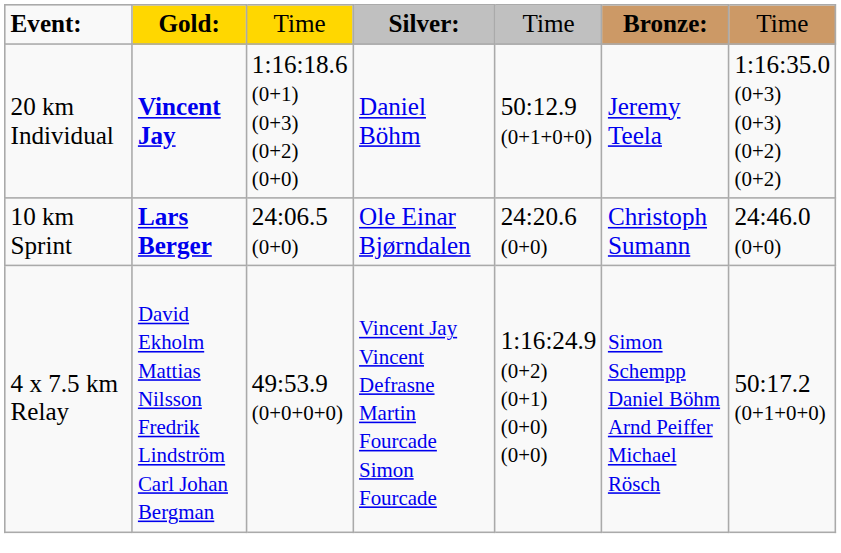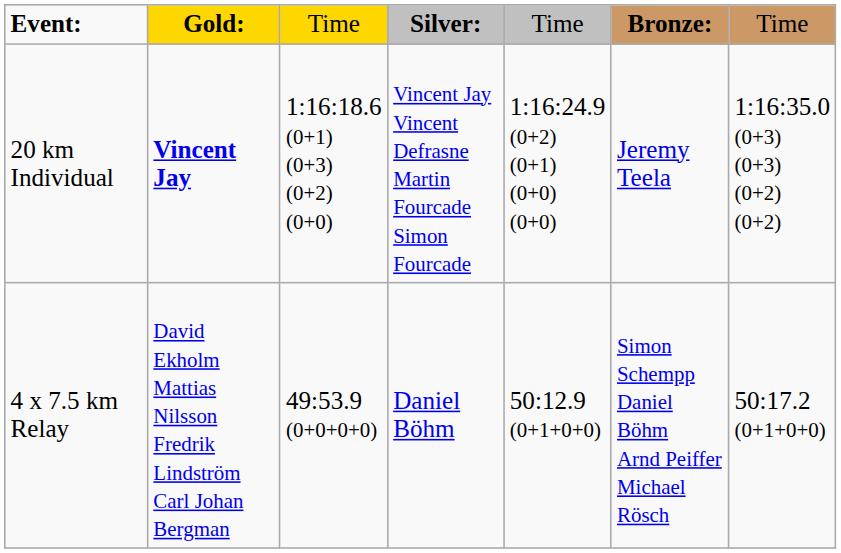 <table class="wikitable" width=85%>
 <tr>
 <td><strong>Event:</strong></td>
 <td style="text-align:center;background-color:gold;"><strong>Gold:</strong></td>
 <td style="text-align:center;background-color:gold;">Time</td>
 <td style="text-align:center;background-color:silver;"><strong>Silver:</strong></td>
 <td style="text-align:center;background-color:silver;">Time</td>
 <td style="text-align:center;background-color:#CC9966;"><strong>Bronze:</strong></td>
 <td style="text-align:center;background-color:#CC9966;">Time</td>
 </tr>
 <tr>
 <td>20 km Individual<br></td>
 <td><strong><a href='#'>Vincent Jay</a></strong><br><small></small></td>
 <td>1:16:18.6<br><small>(0+1)<br>(0+3)<br>(0+2)<br>(0+0)</small></td>
-<td><a href='#'>Daniel Böhm</a><br><small></small></td>
-<td>50:12.9<br><small>(0+1+0+0)</small></td>
+<td><br><small><a href='#'>Vincent Jay</a><br><a href='#'>Vincent Defrasne</a><br><a href='#'>Martin Fourcade</a><br><a href='#'>Simon Fourcade</a></small></td>
+<td>1:16:24.9<br><small>(0+2)<br>(0+1)<br>(0+0)<br>(0+0)</small></td>
 <td><a href='#'>Jeremy Teela</a><br><small></small></td>
 <td>1:16:35.0<br><small>(0+3)<br>(0+3)<br>(0+2)<br>(0+2)</small></td>
-</tr>
-<tr>
-<td>10 km Sprint<br></td>
-<td><strong><a href='#'>Lars Berger</a></strong><br><small></small></td>
-<td>24:06.5<br><small>(0+0)</small></td>
-<td><a href='#'>Ole Einar Bjørndalen</a><br><small></small></td>
-<td>24:20.6<br><small>(0+0)</small></td>
-<td><a href='#'>Christoph Sumann</a><br><small></small></td>
-<td>24:46.0<br><small>(0+0)</small></td>
 </tr>
 <tr>
 <td>4 x 7.5 km Relay<br></td>
 <td><strong></strong><br><small><a href='#'>David Ekholm</a><br><a href='#'>Mattias Nilsson</a><br><a href='#'>Fredrik Lindström</a><br><a href='#'>Carl Johan Bergman</a></small></td>
 <td>49:53.9<br><small>(0+0+0+0)</small></td>
-<td><br><small><a href='#'>Vincent Jay</a><br><a href='#'>Vincent Defrasne</a><br><a href='#'>Martin Fourcade</a><br><a href='#'>Simon Fourcade</a></small></td>
-<td>1:16:24.9<br><small>(0+2)<br>(0+1)<br>(0+0)<br>(0+0)</small></td>
+<td><a href='#'>Daniel Böhm</a><br><small></small></td>
+<td>50:12.9<br><small>(0+1+0+0)</small></td>
 <td><br><small><a href='#'>Simon Schempp</a><br><a href='#'>Daniel Böhm</a><br><a href='#'>Arnd Peiffer</a><br><a href='#'>Michael Rösch</a></small></td>
 <td>50:17.2<br><small>(0+1+0+0)</small></td>
 </tr>
 </table>
